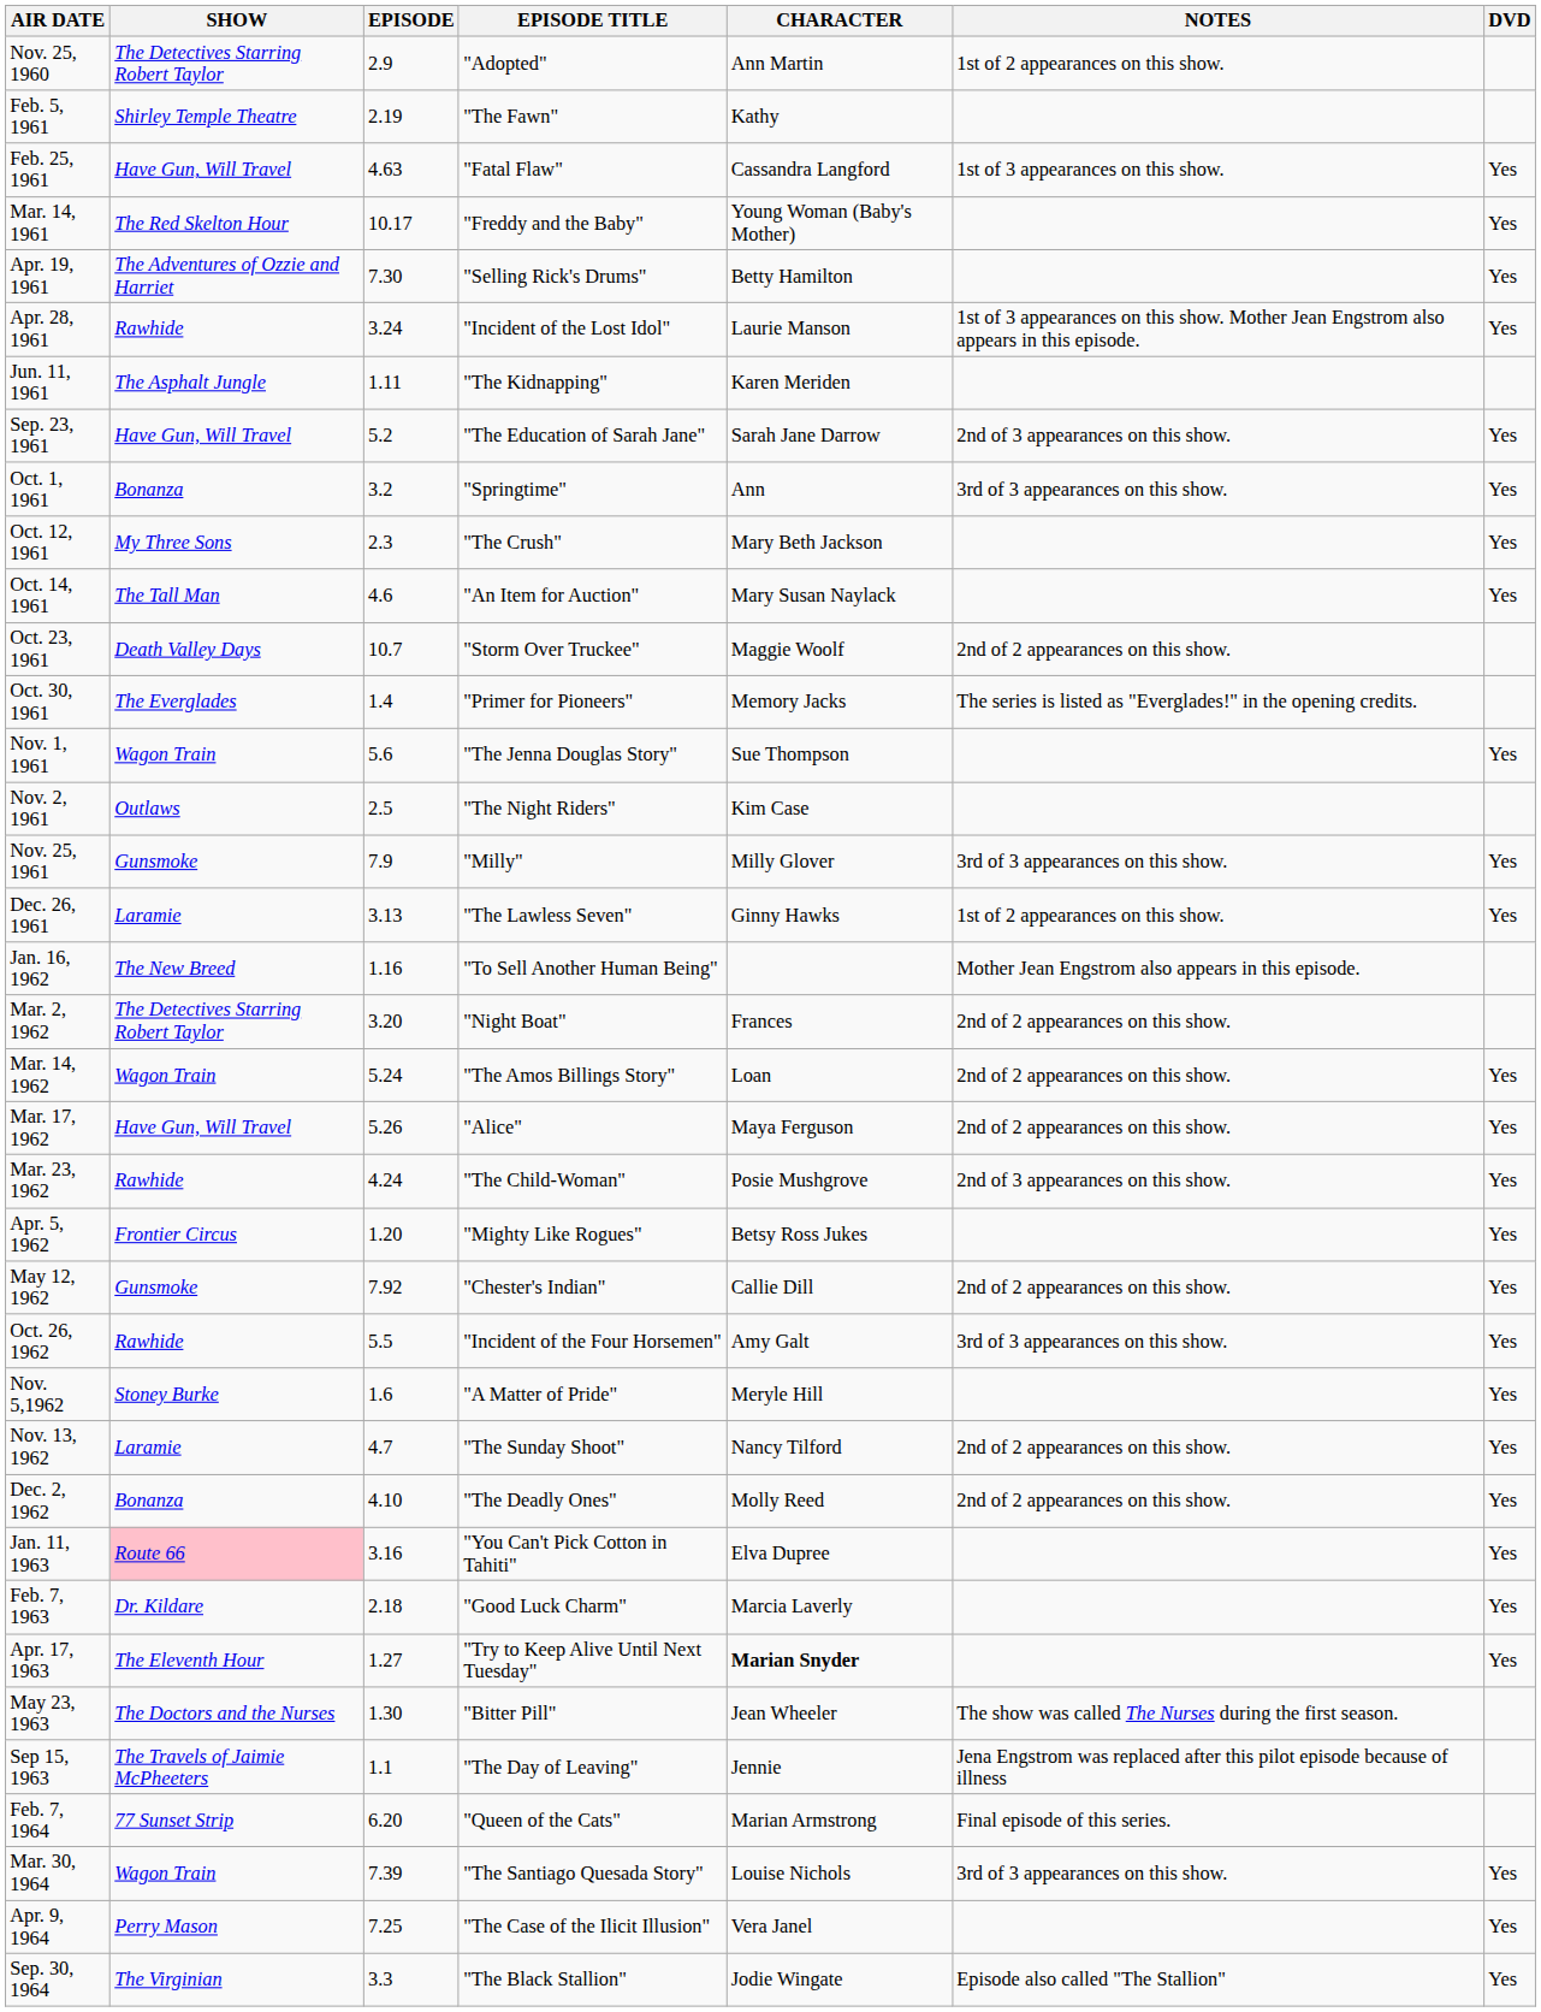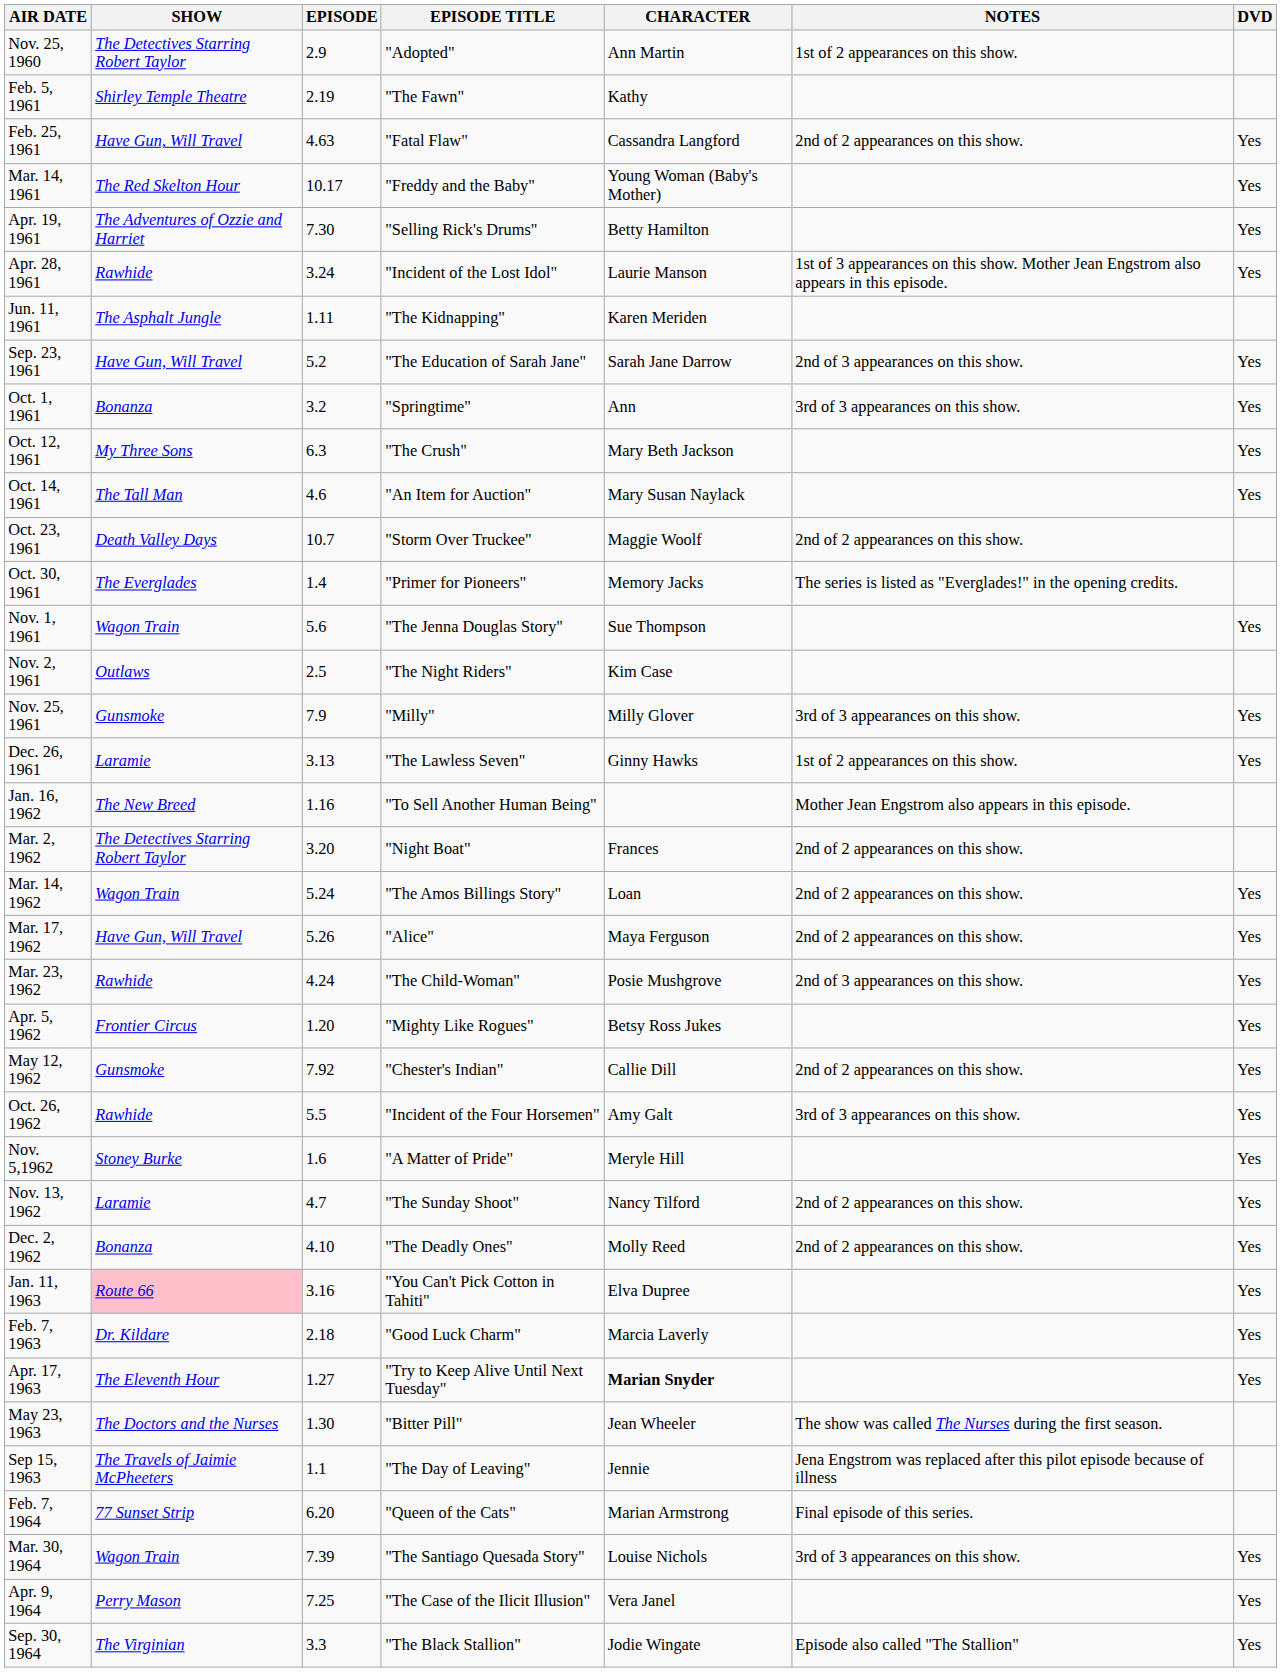 <table class="wikitable sortable">
 <tr>
 <th>AIR DATE</th>
 <th>SHOW</th>
 <th>EPISODE</th>
 <th>EPISODE TITLE</th>
 <th>CHARACTER</th>
 <th>NOTES</th>
 <th>DVD</th>
 </tr>
 <tr>
 <td>Nov. 25, 1960</td>
 <td><em><a href='#'>The Detectives Starring Robert Taylor</a></em></td>
 <td>2.9</td>
 <td>"Adopted"</td>
 <td>Ann Martin</td>
 <td>1st of 2 appearances on this show.</td>
 <td></td>
 </tr>
 <tr>
 <td>Feb. 5, 1961</td>
 <td><em><a href='#'>Shirley Temple Theatre</a></em></td>
 <td>2.19</td>
 <td>"The Fawn"</td>
 <td>Kathy</td>
 <td></td>
 <td></td>
 </tr>
 <tr>
 <td>Feb. 25, 1961</td>
 <td><em><a href='#'>Have Gun, Will Travel</a></em></td>
 <td>4.63</td>
 <td>"Fatal Flaw" </td>
 <td>Cassandra Langford</td>
-<td>1st of 3 appearances on this show.</td>
+<td>2nd of 2 appearances on this show.</td>
 <td>Yes</td>
 </tr>
 <tr>
 <td>Mar. 14, 1961</td>
 <td><em><a href='#'>The Red Skelton Hour</a></em></td>
 <td>10.17</td>
 <td>"Freddy and the Baby"</td>
 <td>Young Woman (Baby's Mother)</td>
 <td></td>
 <td>Yes</td>
 </tr>
 <tr>
 <td>Apr. 19, 1961</td>
 <td><em><a href='#'>The Adventures of Ozzie and Harriet</a></em></td>
 <td>7.30</td>
 <td>"Selling Rick's Drums"</td>
 <td>Betty Hamilton</td>
 <td></td>
 <td>Yes</td>
 </tr>
 <tr>
 <td>Apr. 28, 1961</td>
 <td><a href='#'><em>Rawhide</em></a></td>
 <td>3.24</td>
 <td>"Incident of the Lost Idol"</td>
 <td>Laurie Manson</td>
 <td>1st of 3 appearances on this show.  Mother Jean Engstrom also appears in this episode.</td>
 <td>Yes</td>
 </tr>
 <tr>
 <td>Jun. 11, 1961</td>
 <td><a href='#'><em>The Asphalt Jungle</em></a></td>
 <td>1.11</td>
 <td>"The Kidnapping"</td>
 <td>Karen Meriden</td>
 <td></td>
 <td></td>
 </tr>
 <tr>
 <td>Sep. 23, 1961</td>
 <td><em><a href='#'>Have Gun, Will Travel</a></em></td>
 <td>5.2</td>
 <td>"The Education of Sarah Jane"</td>
 <td>Sarah Jane Darrow</td>
 <td>2nd of 3 appearances on this show.</td>
 <td>Yes</td>
 </tr>
 <tr>
 <td>Oct. 1, 1961</td>
 <td><em><a href='#'>Bonanza</a></em></td>
 <td>3.2</td>
 <td>"Springtime"</td>
 <td>Ann</td>
 <td>3rd of 3 appearances on this show.</td>
 <td>Yes</td>
 </tr>
 <tr>
 <td>Oct. 12, 1961</td>
 <td><em><a href='#'>My Three Sons</a></em></td>
-<td>2.3</td>
+<td>6.3</td>
 <td>"The Crush"</td>
 <td>Mary Beth Jackson</td>
 <td></td>
 <td>Yes</td>
 </tr>
 <tr>
 <td>Oct. 14, 1961</td>
 <td><a href='#'><em>The Tall Man</em></a></td>
 <td>4.6</td>
 <td>"An Item for Auction"</td>
 <td>Mary Susan Naylack</td>
 <td></td>
 <td>Yes</td>
 </tr>
 <tr>
 <td>Oct. 23, 1961</td>
 <td><em><a href='#'>Death Valley Days</a></em></td>
 <td>10.7</td>
 <td>"Storm Over Truckee"</td>
 <td>Maggie Woolf</td>
 <td>2nd of 2 appearances on this show.</td>
 <td></td>
 </tr>
 <tr>
 <td>Oct. 30, 1961</td>
 <td><em><a href='#'>The Everglades</a></em></td>
 <td>1.4</td>
 <td>"Primer for Pioneers" </td>
 <td>Memory Jacks</td>
 <td>The series is listed as "Everglades!" in the opening credits.</td>
 <td></td>
 </tr>
 <tr>
 <td>Nov. 1, 1961</td>
 <td><em><a href='#'>Wagon Train</a></em></td>
 <td>5.6</td>
 <td>"The Jenna Douglas Story"</td>
 <td>Sue Thompson</td>
 <td></td>
 <td>Yes</td>
 </tr>
 <tr>
 <td>Nov. 2, 1961</td>
 <td><a href='#'><em>Outlaws</em></a></td>
 <td>2.5</td>
 <td>"The Night Riders"</td>
 <td>Kim Case</td>
 <td></td>
 <td></td>
 </tr>
 <tr>
 <td>Nov. 25, 1961</td>
 <td><em><a href='#'>Gunsmoke</a></em></td>
 <td>7.9</td>
 <td>"Milly"</td>
 <td>Milly Glover</td>
 <td>3rd of 3 appearances on this show.</td>
 <td>Yes</td>
 </tr>
 <tr>
 <td>Dec. 26, 1961</td>
 <td><a href='#'><em>Laramie</em></a></td>
 <td>3.13</td>
 <td>"The Lawless Seven" </td>
 <td>Ginny Hawks</td>
 <td>1st of 2 appearances on this show.</td>
 <td>Yes</td>
 </tr>
 <tr>
 <td>Jan. 16, 1962</td>
 <td><a href='#'><em>The New Breed</em></a></td>
 <td>1.16</td>
 <td>"To Sell Another Human Being"</td>
 <td></td>
 <td>Mother Jean Engstrom also appears in this episode.</td>
 <td></td>
 </tr>
 <tr>
 <td>Mar. 2, 1962</td>
 <td><em><a href='#'>The Detectives Starring Robert Taylor</a></em></td>
 <td>3.20</td>
 <td>"Night Boat" </td>
 <td>Frances</td>
 <td>2nd of 2 appearances on this show.</td>
 <td></td>
 </tr>
 <tr>
 <td>Mar. 14, 1962</td>
 <td><em><a href='#'>Wagon Train</a></em></td>
 <td>5.24</td>
 <td>"The Amos Billings Story"</td>
 <td>Loan</td>
 <td>2nd of 2 appearances on this show.</td>
 <td>Yes</td>
 </tr>
 <tr>
 <td>Mar. 17, 1962</td>
 <td><em><a href='#'>Have Gun, Will Travel</a></em></td>
 <td>5.26</td>
 <td>"Alice" </td>
 <td>Maya Ferguson</td>
 <td>2nd of 2 appearances on this show.</td>
 <td>Yes</td>
 </tr>
 <tr>
 <td>Mar. 23, 1962</td>
 <td><a href='#'><em>Rawhide</em></a></td>
 <td>4.24</td>
 <td>"The Child-Woman"</td>
 <td>Posie Mushgrove</td>
 <td>2nd of 3 appearances on this show.</td>
 <td>Yes</td>
 </tr>
 <tr>
 <td>Apr. 5, 1962</td>
 <td><em><a href='#'>Frontier Circus</a></em></td>
 <td>1.20</td>
 <td>"Mighty Like Rogues"</td>
 <td>Betsy Ross Jukes</td>
 <td></td>
 <td>Yes</td>
 </tr>
 <tr>
 <td>May 12, 1962</td>
 <td><em><a href='#'>Gunsmoke</a></em></td>
 <td>7.92</td>
 <td>"Chester's Indian" </td>
 <td>Callie Dill</td>
 <td>2nd of 2 appearances on this show.</td>
 <td>Yes</td>
 </tr>
 <tr>
 <td>Oct. 26, 1962</td>
 <td><a href='#'><em>Rawhide</em></a></td>
 <td>5.5</td>
 <td>"Incident of the Four Horsemen"</td>
 <td>Amy Galt</td>
 <td>3rd of 3 appearances on this show.</td>
 <td>Yes</td>
 </tr>
 <tr>
 <td>Nov. 5,1962</td>
 <td><a href='#'><em>Stoney Burke</em></a></td>
 <td>1.6</td>
 <td>"A Matter of Pride"</td>
 <td>Meryle Hill</td>
 <td></td>
 <td>Yes</td>
 </tr>
 <tr>
 <td>Nov. 13, 1962</td>
 <td><a href='#'><em>Laramie</em></a></td>
 <td>4.7</td>
 <td>"The Sunday Shoot"</td>
 <td>Nancy Tilford</td>
 <td>2nd of 2 appearances on this show.</td>
 <td>Yes</td>
 </tr>
 <tr>
 <td>Dec. 2, 1962</td>
 <td><em><a href='#'>Bonanza</a></em></td>
 <td>4.10</td>
 <td>"The Deadly Ones"</td>
 <td>Molly Reed</td>
 <td>2nd of 2 appearances on this show.</td>
 <td>Yes</td>
 </tr>
 <tr>
 <td>Jan. 11, 1963</td>
 <td style="background: pink;"><a href='#'><em>Route 66</em></a></td>
 <td>3.16</td>
 <td>"You Can't Pick Cotton in Tahiti" </td>
 <td>Elva Dupree</td>
 <td></td>
 <td>Yes</td>
 </tr>
 <tr>
 <td>Feb. 7, 1963</td>
 <td><em><a href='#'>Dr. Kildare</a></em></td>
 <td>2.18</td>
 <td>"Good Luck Charm"</td>
 <td>Marcia Laverly</td>
 <td></td>
 <td>Yes</td>
 </tr>
 <tr>
 <td>Apr. 17, 1963</td>
 <td><a href='#'><em>The Eleventh Hour</em></a></td>
 <td>1.27</td>
 <td>"Try to Keep Alive Until Next Tuesday"</td>
 <td><strong>Marian Snyder</strong></td>
 <td></td>
 <td>Yes</td>
 </tr>
 <tr>
 <td>May 23, 1963</td>
 <td><em><a href='#'>The Doctors and the Nurses</a></em></td>
 <td>1.30</td>
 <td>"Bitter Pill"</td>
 <td>Jean Wheeler</td>
 <td>The show was called <a href='#'><em>The Nurses</em></a> during the first season.</td>
 <td></td>
 </tr>
 <tr>
 <td>Sep 15, 1963</td>
 <td><a href='#'><em>The Travels of Jaimie McPheeters</em></a></td>
 <td>1.1</td>
 <td>"The Day of Leaving"</td>
 <td>Jennie</td>
 <td>Jena Engstrom was replaced after this pilot episode because of illness</td>
 <td></td>
 </tr>
 <tr>
 <td>Feb. 7, 1964</td>
 <td><em><a href='#'>77 Sunset Strip</a></em></td>
 <td>6.20</td>
 <td>"Queen of the Cats"</td>
 <td>Marian Armstrong</td>
 <td>Final episode of this series.</td>
 <td></td>
 </tr>
 <tr>
 <td>Mar. 30, 1964</td>
 <td><em><a href='#'>Wagon Train</a></em></td>
 <td>7.39</td>
 <td>"The Santiago Quesada Story"</td>
 <td>Louise Nichols</td>
 <td>3rd of 3 appearances on this show.</td>
 <td>Yes</td>
 </tr>
 <tr>
 <td>Apr. 9, 1964</td>
 <td><a href='#'><em>Perry Mason</em></a></td>
 <td>7.25</td>
 <td>"The Case of the Ilicit Illusion"</td>
 <td>Vera Janel</td>
 <td></td>
 <td>Yes</td>
 </tr>
 <tr>
 <td>Sep. 30, 1964</td>
 <td><a href='#'><em>The Virginian</em></a></td>
 <td>3.3</td>
 <td>"The Black Stallion"</td>
 <td>Jodie Wingate</td>
 <td>Episode also called "The Stallion"</td>
 <td>Yes</td>
 </tr>
 </table>
